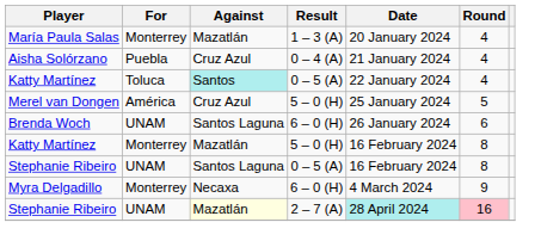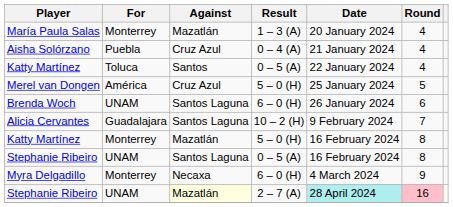 <table class="wikitable sortable">
 <tr>
 <th>Player</th>
 <th>For</th>
 <th>Against</th>
 <th>Result</th>
 <th>Date</th>
 <th>Round</th>
 <th></th>
 </tr>
 <tr>
 <td> <a href='#'>María Paula Salas</a></td>
 <td>Monterrey</td>
 <td>Mazatlán</td>
 <td align=center>1 – 3 (A)</td>
 <td>20 January 2024</td>
 <td align=center>4</td>
 <td align=center></td>
 </tr>
 <tr>
 <td> <a href='#'>Aisha Solórzano</a></td>
 <td>Puebla</td>
 <td>Cruz Azul</td>
 <td align=center>0 – 4 (A)</td>
 <td>21 January 2024</td>
 <td align=center>4</td>
 <td align=center></td>
 </tr>
 <tr>
 <td> <a href='#'>Katty Martínez</a></td>
 <td>Toluca</td>
-<td style="background: paleturquoise;">Santos</td>
+<td>Santos</td>
 <td align=center>0 – 5 (A)</td>
 <td>22 January 2024</td>
 <td align=center>4</td>
 <td align=center></td>
 </tr>
 <tr>
 <td> <a href='#'>Merel van Dongen</a></td>
 <td>América</td>
 <td>Cruz Azul</td>
 <td align=center>5 – 0 (H)</td>
 <td>25 January 2024</td>
 <td align=center>5</td>
 <td align=center></td>
 </tr>
 <tr>
 <td> <a href='#'>Brenda Woch</a></td>
 <td>UNAM</td>
 <td>Santos Laguna</td>
 <td align=center>6 – 0 (H)</td>
 <td>26 January 2024</td>
 <td align=center>6</td>
+<td align=center></td>
+</tr>
+<tr>
+<td> <a href='#'>Alicia Cervantes</a></td>
+<td>Guadalajara</td>
+<td>Santos Laguna</td>
+<td align=center>10 – 2 (H)</td>
+<td>9 February 2024</td>
+<td align=center>7</td>
 <td align=center></td>
 </tr>
 <tr>
 <td> <a href='#'>Katty Martínez</a></td>
 <td>Monterrey</td>
 <td>Mazatlán</td>
 <td align=center>5 – 0 (H)</td>
 <td>16 February 2024</td>
 <td align=center>8</td>
 <td align=center></td>
 </tr>
 <tr>
 <td> <a href='#'>Stephanie Ribeiro</a></td>
 <td>UNAM</td>
 <td>Santos Laguna</td>
 <td align=center>0 – 5 (A)</td>
 <td>16 February 2024</td>
 <td align=center>8</td>
 <td align=center></td>
 </tr>
 <tr>
 <td> <a href='#'>Myra Delgadillo</a></td>
 <td>Monterrey</td>
 <td>Necaxa</td>
 <td align=center>6 – 0 (H)</td>
 <td>4 March 2024</td>
 <td align=center>9</td>
 <td align=center></td>
 </tr>
 <tr>
 <td> <a href='#'>Stephanie Ribeiro</a></td>
 <td>UNAM</td>
 <td style="background: lightyellow;">Mazatlán</td>
 <td align=center>2 – 7 (A)</td>
 <td style="background: paleturquoise;">28 April 2024</td>
 <td align=center style="background: pink;">16</td>
 <td align=center></td>
 </tr>
 <tr>
 </tr>
 </table>
